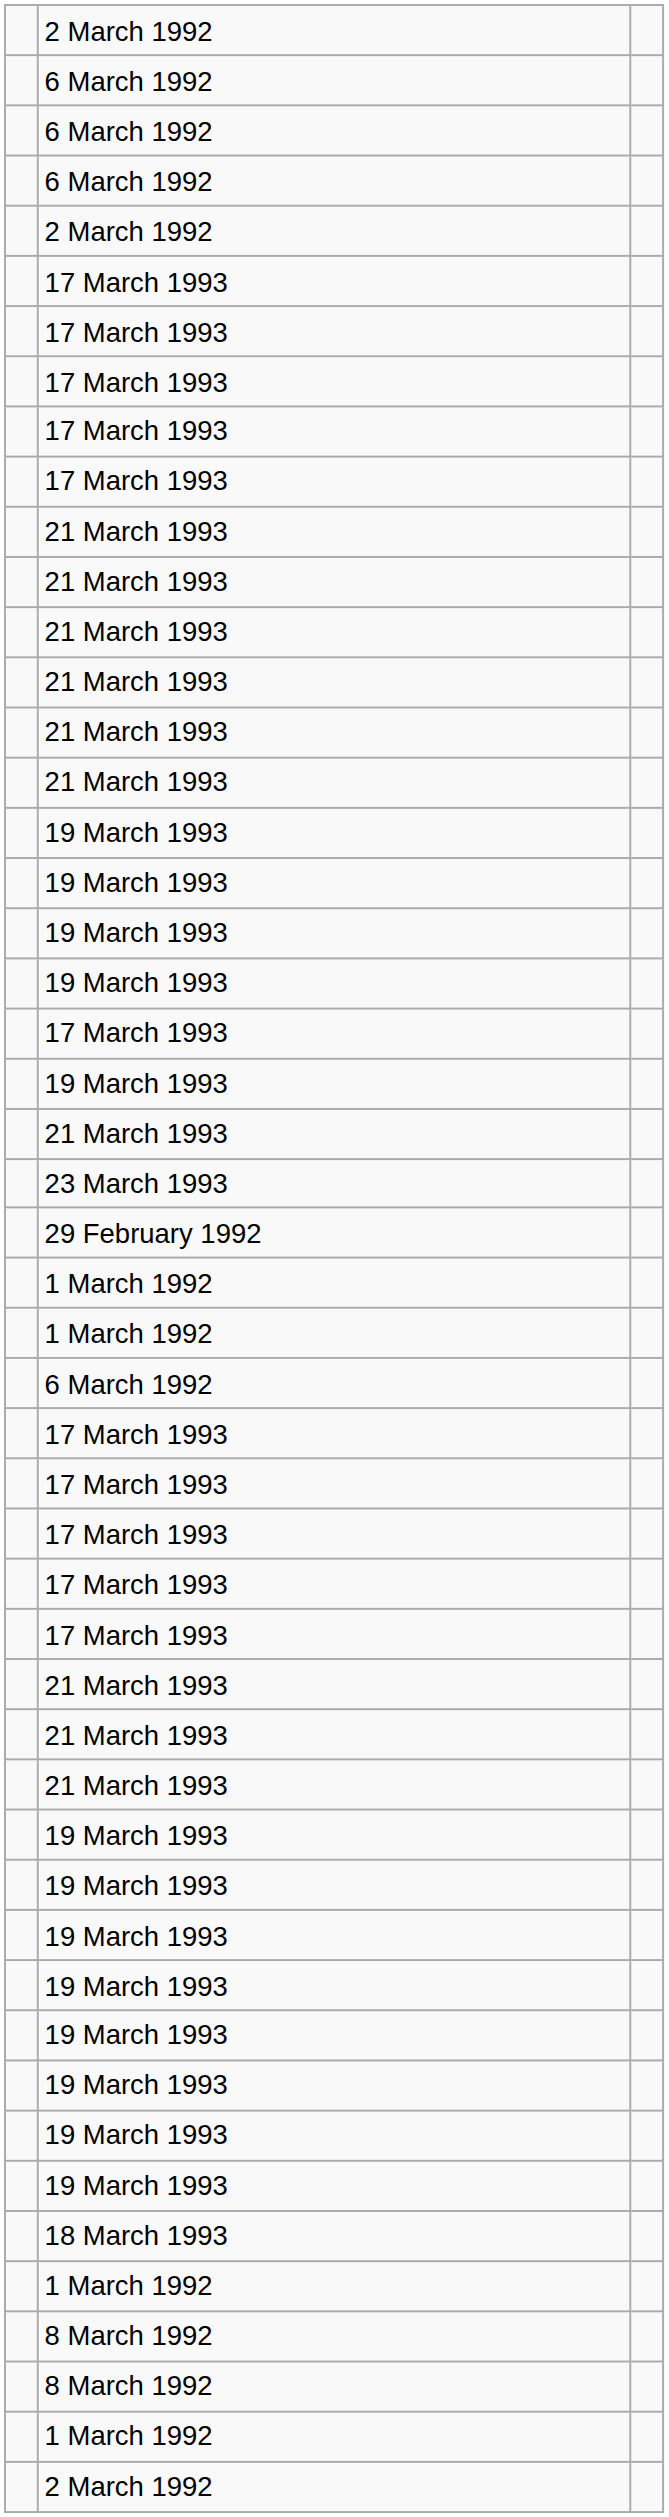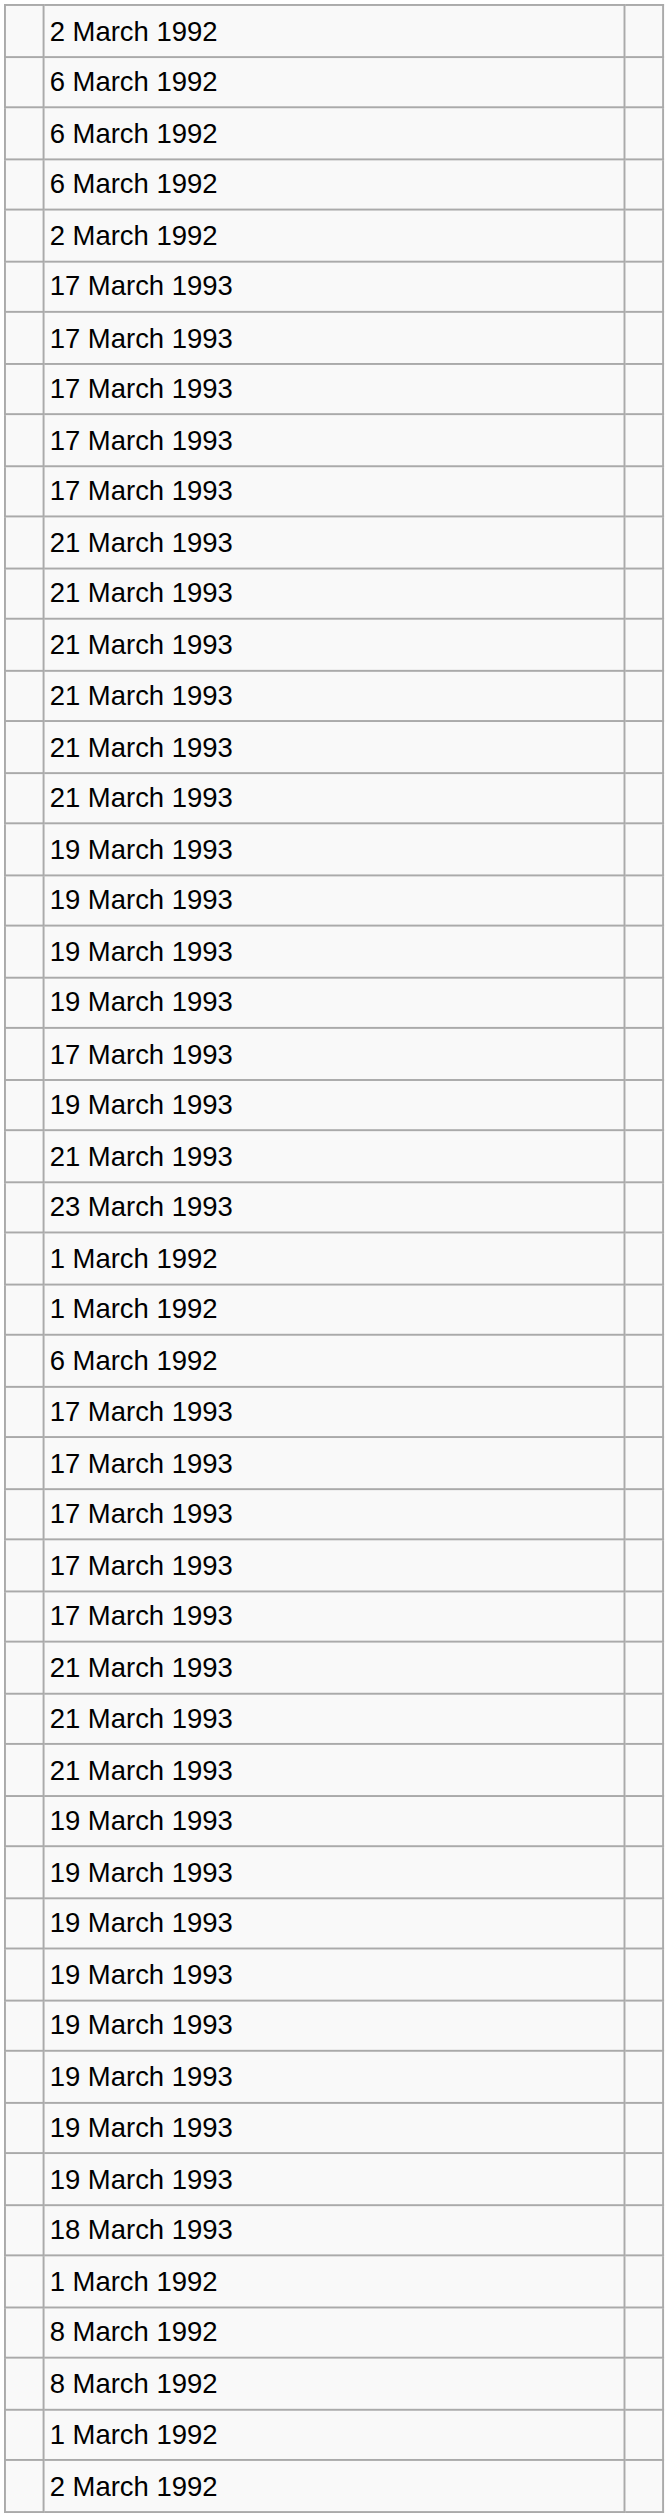 <table class="wikitable" style="font-size: 89%; float: left; width: 24em; margin-right: 1em;height: 1300px;">
 <tr>
 <td></td>
 <td>2 March 1992</td>
 <td></td>
 </tr>
 <tr>
 <td></td>
 <td>6 March 1992</td>
 <td></td>
 </tr>
 <tr>
 <td></td>
 <td>6 March 1992</td>
 <td></td>
 </tr>
 <tr>
 <td></td>
 <td>6 March 1992</td>
 <td></td>
 </tr>
 <tr>
 <td></td>
 <td>2 March 1992</td>
 <td></td>
 </tr>
 <tr>
 <td></td>
 <td>17 March 1993</td>
 <td></td>
 </tr>
 <tr>
 <td></td>
 <td>17 March 1993</td>
 <td></td>
 </tr>
 <tr>
 <td></td>
 <td>17 March 1993</td>
 <td></td>
 </tr>
 <tr>
 <td></td>
 <td>17 March 1993</td>
 <td></td>
 </tr>
 <tr>
 <td></td>
 <td>17 March 1993</td>
 <td></td>
 </tr>
 <tr>
 <td></td>
 <td>21 March 1993</td>
 <td></td>
 </tr>
 <tr>
 <td></td>
 <td>21 March 1993</td>
 <td></td>
 </tr>
 <tr>
 <td></td>
 <td>21 March 1993</td>
 <td></td>
 </tr>
 <tr>
 <td></td>
 <td>21 March 1993</td>
 <td></td>
 </tr>
 <tr>
 <td></td>
 <td>21 March 1993</td>
 <td></td>
 </tr>
 <tr>
 <td></td>
 <td>21 March 1993</td>
 <td></td>
 </tr>
 <tr>
 <td></td>
 <td>19 March 1993</td>
 <td></td>
 </tr>
 <tr>
 <td></td>
 <td>19 March 1993</td>
 <td></td>
 </tr>
 <tr>
 <td></td>
 <td>19 March 1993</td>
 <td></td>
 </tr>
 <tr>
 <td></td>
 <td>19 March 1993</td>
 <td></td>
 </tr>
 <tr>
 <td></td>
 <td>17 March 1993</td>
 <td></td>
 </tr>
 <tr>
 <td></td>
 <td>19 March 1993</td>
 <td></td>
 </tr>
 <tr>
 <td></td>
 <td>21 March 1993</td>
 <td></td>
 </tr>
 <tr>
 <td></td>
 <td>23 March 1993</td>
-<td></td>
-</tr>
-<tr>
-<td></td>
-<td>29 February 1992</td>
 <td></td>
 </tr>
 <tr>
 <td></td>
 <td>1 March 1992</td>
 <td></td>
 </tr>
 <tr>
 <td></td>
 <td>1 March 1992</td>
 <td></td>
 </tr>
 <tr>
 <td></td>
 <td>6 March 1992</td>
 <td></td>
 </tr>
 <tr>
 <td></td>
 <td>17 March 1993</td>
 <td></td>
 </tr>
 <tr>
 <td></td>
 <td>17 March 1993</td>
 <td></td>
 </tr>
 <tr>
 <td></td>
 <td>17 March 1993</td>
 <td></td>
 </tr>
 <tr>
 <td></td>
 <td>17 March 1993</td>
 <td></td>
 </tr>
 <tr>
 <td></td>
 <td>17 March 1993</td>
 <td></td>
 </tr>
 <tr>
 <td></td>
 <td>21 March 1993</td>
 <td></td>
 </tr>
 <tr>
 <td></td>
 <td>21 March 1993</td>
 <td></td>
 </tr>
 <tr>
 <td></td>
 <td>21 March 1993</td>
 <td></td>
 </tr>
 <tr>
 <td></td>
 <td>19 March 1993</td>
 <td></td>
 </tr>
 <tr>
 <td></td>
 <td>19 March 1993</td>
 <td></td>
 </tr>
 <tr>
 <td></td>
 <td>19 March 1993</td>
 <td></td>
 </tr>
 <tr>
 <td></td>
 <td>19 March 1993</td>
 <td></td>
 </tr>
 <tr>
 <td></td>
 <td>19 March 1993</td>
 <td></td>
 </tr>
 <tr>
 <td></td>
 <td>19 March 1993</td>
 <td></td>
 </tr>
 <tr>
 <td></td>
 <td>19 March 1993</td>
 <td></td>
 </tr>
 <tr>
 <td></td>
 <td>19 March 1993</td>
 <td></td>
 </tr>
 <tr>
 <td></td>
 <td>18 March 1993</td>
 <td></td>
 </tr>
 <tr>
 <td></td>
 <td>1 March 1992</td>
 <td></td>
 </tr>
 <tr>
 <td></td>
 <td>8 March 1992</td>
 <td></td>
 </tr>
 <tr>
 <td></td>
 <td>8 March 1992</td>
 <td></td>
 </tr>
 <tr>
 <td></td>
 <td>1 March 1992</td>
 <td></td>
 </tr>
 <tr>
 <td></td>
 <td>2 March 1992</td>
 <td></td>
 </tr>
 </table>
